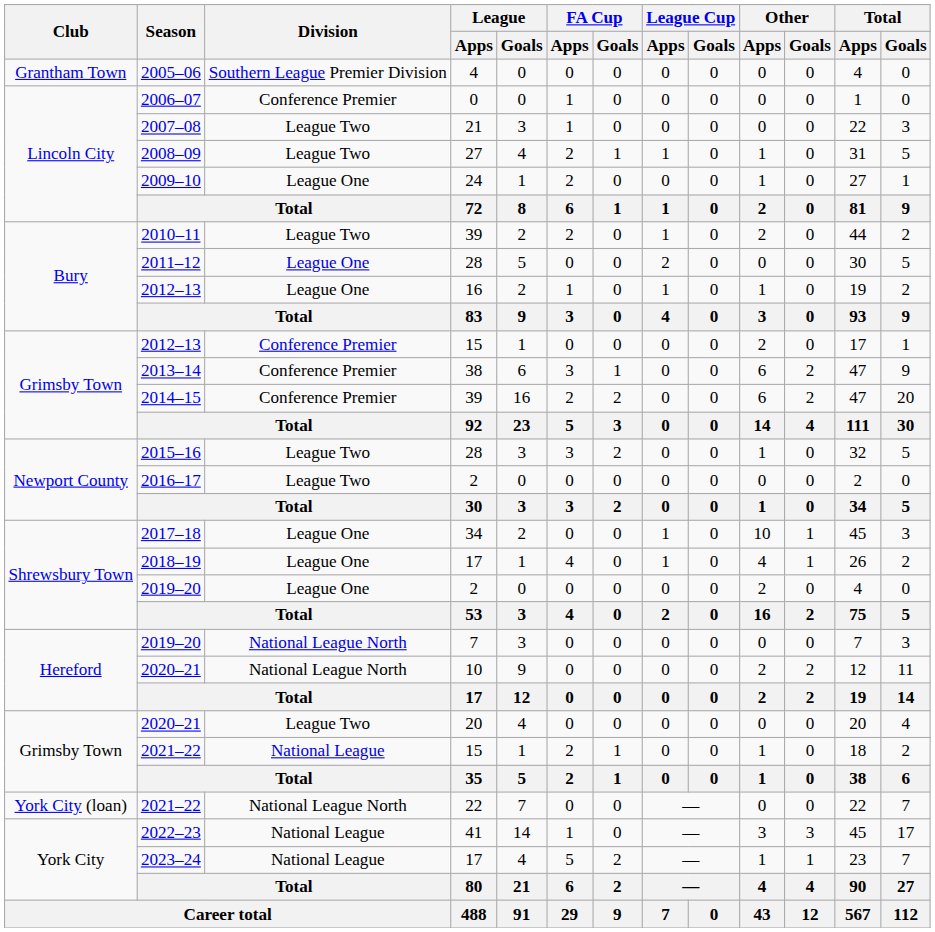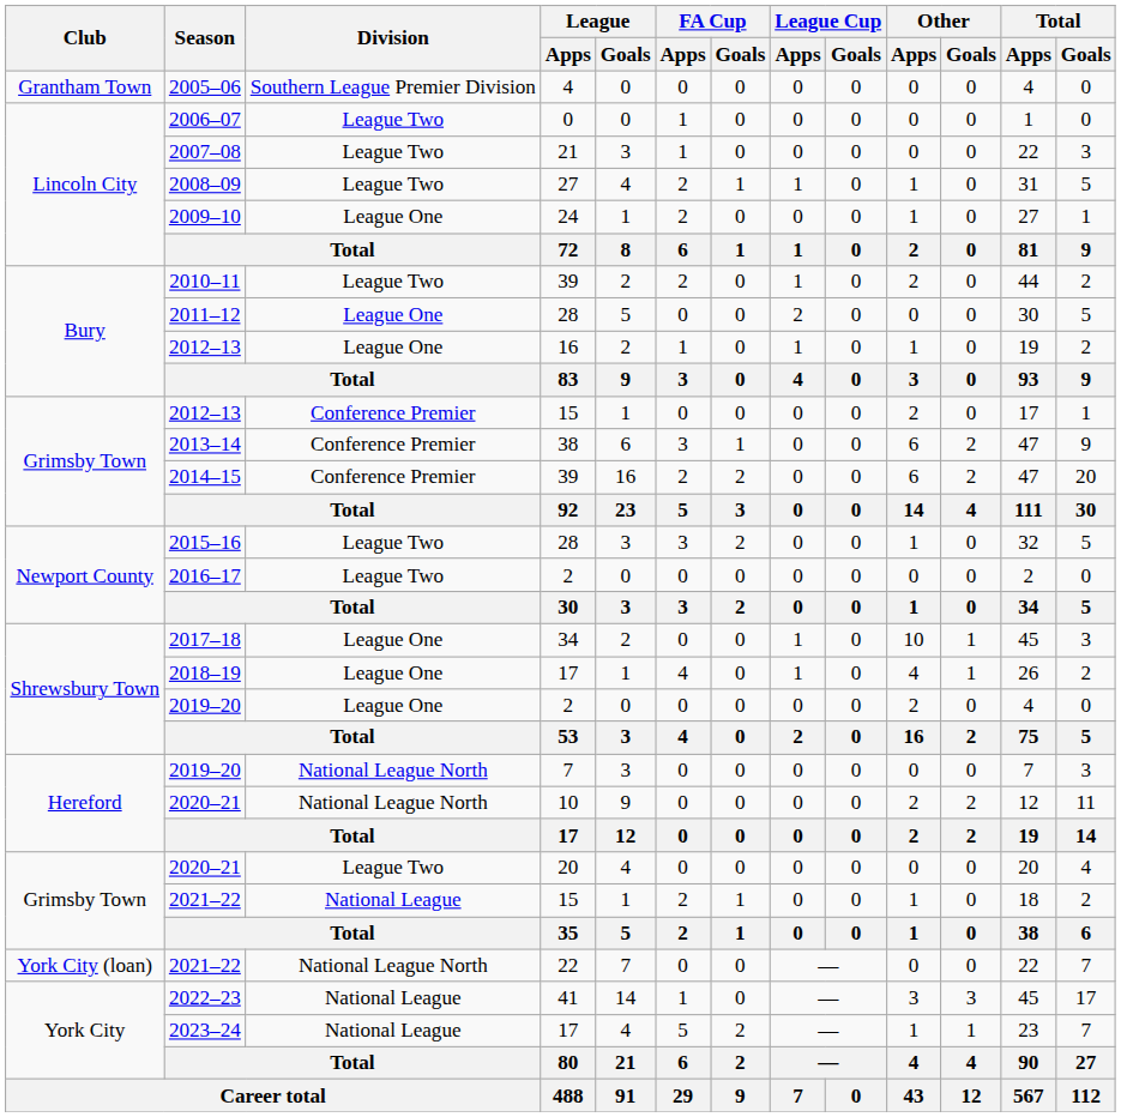 <table class="wikitable" style="text-align:center">
 <tr>
 <th rowspan="2">Club</th>
 <th rowspan="2">Season</th>
 <th rowspan="2">Division</th>
 <th colspan="2">League</th>
 <th colspan="2"><a href='#'>FA Cup</a></th>
 <th colspan="2"><a href='#'>League Cup</a></th>
 <th colspan="2">Other</th>
 <th colspan="2">Total</th>
 </tr>
 <tr>
 <th>Apps</th>
 <th>Goals</th>
 <th>Apps</th>
 <th>Goals</th>
 <th>Apps</th>
 <th>Goals</th>
 <th>Apps</th>
 <th>Goals</th>
 <th>Apps</th>
 <th>Goals</th>
 </tr>
 <tr>
 <td><a href='#'>Grantham Town</a></td>
 <td><a href='#'>2005–06</a></td>
 <td><a href='#'>Southern League</a> Premier Division</td>
 <td>4</td>
 <td>0</td>
 <td>0</td>
 <td>0</td>
 <td>0</td>
 <td>0</td>
 <td>0</td>
 <td>0</td>
 <td>4</td>
 <td>0</td>
 </tr>
 <tr>
 <td rowspan="5"><a href='#'>Lincoln City</a></td>
 <td><a href='#'>2006–07</a></td>
-<td>Conference Premier</td>
+<td><a href='#'>League Two</a></td>
 <td>0</td>
 <td>0</td>
 <td>1</td>
 <td>0</td>
 <td>0</td>
 <td>0</td>
 <td>0</td>
 <td>0</td>
 <td>1</td>
 <td>0</td>
 </tr>
 <tr>
 <td><a href='#'>2007–08</a></td>
 <td>League Two</td>
 <td>21</td>
 <td>3</td>
 <td>1</td>
 <td>0</td>
 <td>0</td>
 <td>0</td>
 <td>0</td>
 <td>0</td>
 <td>22</td>
 <td>3</td>
 </tr>
 <tr>
 <td><a href='#'>2008–09</a></td>
 <td>League Two</td>
 <td>27</td>
 <td>4</td>
 <td>2</td>
 <td>1</td>
 <td>1</td>
 <td>0</td>
 <td>1</td>
 <td>0</td>
 <td>31</td>
 <td>5</td>
 </tr>
 <tr>
 <td><a href='#'>2009–10</a></td>
 <td>League One</td>
 <td>24</td>
 <td>1</td>
 <td>2</td>
 <td>0</td>
 <td>0</td>
 <td>0</td>
 <td>1</td>
 <td>0</td>
 <td>27</td>
 <td>1</td>
 </tr>
 <tr>
 <th colspan="2">Total</th>
 <th>72</th>
 <th>8</th>
 <th>6</th>
 <th>1</th>
 <th>1</th>
 <th>0</th>
 <th>2</th>
 <th>0</th>
 <th>81</th>
 <th>9</th>
 </tr>
 <tr>
 <td rowspan="4"><a href='#'>Bury</a></td>
 <td><a href='#'>2010–11</a></td>
 <td>League Two</td>
 <td>39</td>
 <td>2</td>
 <td>2</td>
 <td>0</td>
 <td>1</td>
 <td>0</td>
 <td>2</td>
 <td>0</td>
 <td>44</td>
 <td>2</td>
 </tr>
 <tr>
 <td><a href='#'>2011–12</a></td>
 <td><a href='#'>League One</a></td>
 <td>28</td>
 <td>5</td>
 <td>0</td>
 <td>0</td>
 <td>2</td>
 <td>0</td>
 <td>0</td>
 <td>0</td>
 <td>30</td>
 <td>5</td>
 </tr>
 <tr>
 <td><a href='#'>2012–13</a></td>
 <td>League One</td>
 <td>16</td>
 <td>2</td>
 <td>1</td>
 <td>0</td>
 <td>1</td>
 <td>0</td>
 <td>1</td>
 <td>0</td>
 <td>19</td>
 <td>2</td>
 </tr>
 <tr>
 <th colspan="2">Total</th>
 <th>83</th>
 <th>9</th>
 <th>3</th>
 <th>0</th>
 <th>4</th>
 <th>0</th>
 <th>3</th>
 <th>0</th>
 <th>93</th>
 <th>9</th>
 </tr>
 <tr>
 <td rowspan="4"><a href='#'>Grimsby Town</a></td>
 <td><a href='#'>2012–13</a></td>
 <td><a href='#'>Conference Premier</a></td>
 <td>15</td>
 <td>1</td>
 <td>0</td>
 <td>0</td>
 <td>0</td>
 <td>0</td>
 <td>2</td>
 <td>0</td>
 <td>17</td>
 <td>1</td>
 </tr>
 <tr>
 <td><a href='#'>2013–14</a></td>
 <td>Conference Premier</td>
 <td>38</td>
 <td>6</td>
 <td>3</td>
 <td>1</td>
 <td>0</td>
 <td>0</td>
 <td>6</td>
 <td>2</td>
 <td>47</td>
 <td>9</td>
 </tr>
 <tr>
 <td><a href='#'>2014–15</a></td>
 <td>Conference Premier</td>
 <td>39</td>
 <td>16</td>
 <td>2</td>
 <td>2</td>
 <td>0</td>
 <td>0</td>
 <td>6</td>
 <td>2</td>
 <td>47</td>
 <td>20</td>
 </tr>
 <tr>
 <th colspan="2">Total</th>
 <th>92</th>
 <th>23</th>
 <th>5</th>
 <th>3</th>
 <th>0</th>
 <th>0</th>
 <th>14</th>
 <th>4</th>
 <th>111</th>
 <th>30</th>
 </tr>
 <tr>
 <td rowspan="3"><a href='#'>Newport County</a></td>
 <td><a href='#'>2015–16</a></td>
 <td>League Two</td>
 <td>28</td>
 <td>3</td>
 <td>3</td>
 <td>2</td>
 <td>0</td>
 <td>0</td>
 <td>1</td>
 <td>0</td>
 <td>32</td>
 <td>5</td>
 </tr>
 <tr>
 <td><a href='#'>2016–17</a></td>
 <td>League Two</td>
 <td>2</td>
 <td>0</td>
 <td>0</td>
 <td>0</td>
 <td>0</td>
 <td>0</td>
 <td>0</td>
 <td>0</td>
 <td>2</td>
 <td>0</td>
 </tr>
 <tr>
 <th colspan="2">Total</th>
 <th>30</th>
 <th>3</th>
 <th>3</th>
 <th>2</th>
 <th>0</th>
 <th>0</th>
 <th>1</th>
 <th>0</th>
 <th>34</th>
 <th>5</th>
 </tr>
 <tr>
 <td rowspan="4"><a href='#'>Shrewsbury Town</a></td>
 <td><a href='#'>2017–18</a></td>
 <td>League One</td>
 <td>34</td>
 <td>2</td>
 <td>0</td>
 <td>0</td>
 <td>1</td>
 <td>0</td>
 <td>10</td>
 <td>1</td>
 <td>45</td>
 <td>3</td>
 </tr>
 <tr>
 <td><a href='#'>2018–19</a></td>
 <td>League One</td>
 <td>17</td>
 <td>1</td>
 <td>4</td>
 <td>0</td>
 <td>1</td>
 <td>0</td>
 <td>4</td>
 <td>1</td>
 <td>26</td>
 <td>2</td>
 </tr>
 <tr>
 <td><a href='#'>2019–20</a></td>
 <td>League One</td>
 <td>2</td>
 <td>0</td>
 <td>0</td>
 <td>0</td>
 <td>0</td>
 <td>0</td>
 <td>2</td>
 <td>0</td>
 <td>4</td>
 <td>0</td>
 </tr>
 <tr>
 <th colspan="2">Total</th>
 <th>53</th>
 <th>3</th>
 <th>4</th>
 <th>0</th>
 <th>2</th>
 <th>0</th>
 <th>16</th>
 <th>2</th>
 <th>75</th>
 <th>5</th>
 </tr>
 <tr>
 <td rowspan="3"><a href='#'>Hereford</a></td>
 <td><a href='#'>2019–20</a></td>
 <td><a href='#'>National League North</a></td>
 <td>7</td>
 <td>3</td>
 <td>0</td>
 <td>0</td>
 <td>0</td>
 <td>0</td>
 <td>0</td>
 <td>0</td>
 <td>7</td>
 <td>3</td>
 </tr>
 <tr>
 <td><a href='#'>2020–21</a></td>
 <td>National League North</td>
 <td>10</td>
 <td>9</td>
 <td>0</td>
 <td>0</td>
 <td>0</td>
 <td>0</td>
 <td>2</td>
 <td>2</td>
 <td>12</td>
 <td>11</td>
 </tr>
 <tr>
 <th colspan="2">Total</th>
 <th>17</th>
 <th>12</th>
 <th>0</th>
 <th>0</th>
 <th>0</th>
 <th>0</th>
 <th>2</th>
 <th>2</th>
 <th>19</th>
 <th>14</th>
 </tr>
 <tr>
 <td rowspan="3">Grimsby Town</td>
 <td><a href='#'>2020–21</a></td>
 <td>League Two</td>
 <td>20</td>
 <td>4</td>
 <td>0</td>
 <td>0</td>
 <td>0</td>
 <td>0</td>
 <td>0</td>
 <td>0</td>
 <td>20</td>
 <td>4</td>
 </tr>
 <tr>
 <td><a href='#'>2021–22</a></td>
 <td><a href='#'>National League</a></td>
 <td>15</td>
 <td>1</td>
 <td>2</td>
 <td>1</td>
 <td>0</td>
 <td>0</td>
 <td>1</td>
 <td>0</td>
 <td>18</td>
 <td>2</td>
 </tr>
 <tr>
 <th colspan="2">Total</th>
 <th>35</th>
 <th>5</th>
 <th>2</th>
 <th>1</th>
 <th>0</th>
 <th>0</th>
 <th>1</th>
 <th>0</th>
 <th>38</th>
 <th>6</th>
 </tr>
 <tr>
 <td><a href='#'>York City</a> (loan)</td>
 <td><a href='#'>2021–22</a></td>
 <td>National League North</td>
 <td>22</td>
 <td>7</td>
 <td>0</td>
 <td>0</td>
 <td colspan="2">—</td>
 <td>0</td>
 <td>0</td>
 <td>22</td>
 <td>7</td>
 </tr>
 <tr>
 <td rowspan="3">York City</td>
 <td><a href='#'>2022–23</a></td>
 <td>National League</td>
 <td>41</td>
 <td>14</td>
 <td>1</td>
 <td>0</td>
 <td colspan="2">—</td>
 <td>3</td>
 <td>3</td>
 <td>45</td>
 <td>17</td>
 </tr>
 <tr>
 <td><a href='#'>2023–24</a></td>
 <td>National League</td>
 <td>17</td>
 <td>4</td>
 <td>5</td>
 <td>2</td>
 <td colspan="2">—</td>
 <td>1</td>
 <td>1</td>
 <td>23</td>
 <td>7</td>
 </tr>
 <tr>
 <th colspan="2">Total</th>
 <th>80</th>
 <th>21</th>
 <th>6</th>
 <th>2</th>
 <th colspan="2">—</th>
 <th>4</th>
 <th>4</th>
 <th>90</th>
 <th>27</th>
 </tr>
 <tr>
 <th colspan="3">Career total</th>
 <th>488</th>
 <th>91</th>
 <th>29</th>
 <th>9</th>
 <th>7</th>
 <th>0</th>
 <th>43</th>
 <th>12</th>
 <th>567</th>
 <th>112</th>
 </tr>
 </table>
